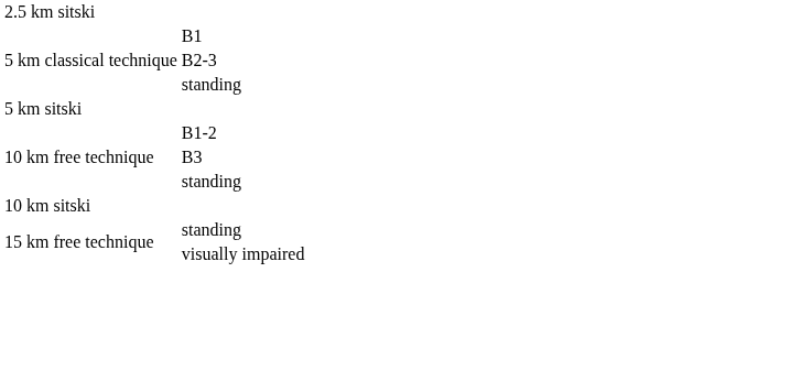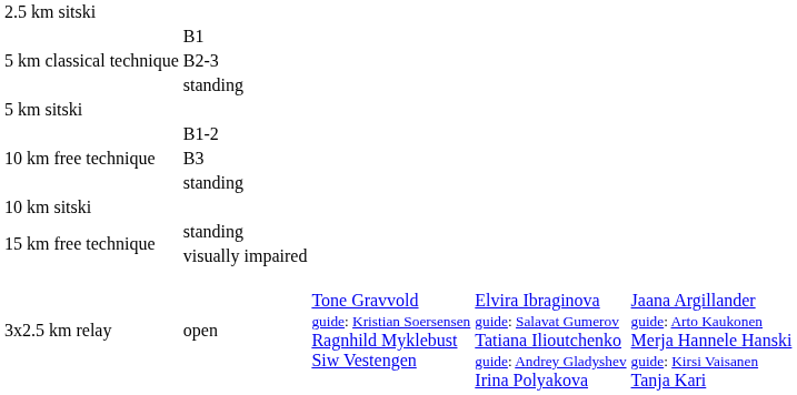 <table>
 <tr>
 <td>2.5 km sitski</td>
 <td><br></td>
 <td></td>
 <td></td>
 <td></td>
 </tr>
 <tr>
 <td rowspan="3">5 km classical technique</td>
 <td>B1<br></td>
 <td></td>
 <td></td>
 <td></td>
 </tr>
 <tr>
 <td>B2-3<br></td>
 <td></td>
 <td></td>
 <td></td>
 </tr>
 <tr>
 <td>standing<br></td>
 <td></td>
 <td></td>
 <td></td>
 </tr>
 <tr>
 <td>5 km sitski</td>
 <td><br></td>
 <td></td>
 <td></td>
 <td></td>
 </tr>
 <tr>
 <td rowspan="3">10 km free technique</td>
 <td>B1-2<br></td>
 <td></td>
 <td></td>
 <td></td>
 </tr>
 <tr>
 <td>B3<br></td>
 <td></td>
 <td></td>
 <td></td>
 </tr>
 <tr>
 <td>standing<br></td>
 <td></td>
 <td></td>
 <td></td>
 </tr>
 <tr>
 <td>10 km sitski</td>
 <td><br></td>
 <td></td>
 <td></td>
 <td></td>
 </tr>
 <tr>
 <td rowspan="2">15 km free technique</td>
 <td>standing<br></td>
 <td></td>
 <td></td>
 <td></td>
 </tr>
 <tr>
 <td>visually impaired<br></td>
 <td></td>
 <td></td>
 <td></td>
 </tr>
+<tr>
+<td>3x2.5 km relay</td>
+<td>open<br></td>
+<td valign=top> <br> <a href='#'>Tone Gravvold</a><br><small><a href='#'>guide</a>: <a href='#'>Kristian Soersensen</a></small> <br> <a href='#'>Ragnhild Myklebust</a> <br> <a href='#'>Siw Vestengen</a></td>
+<td valign=top> <br> <a href='#'>Elvira Ibraginova</a><br><small><a href='#'>guide</a>: <a href='#'>Salavat Gumerov</a></small> <br> <a href='#'>Tatiana Ilioutchenko</a><br><small><a href='#'>guide</a>: <a href='#'>Andrey Gladyshev</a></small> <br> <a href='#'>Irina Polyakova</a></td>
+<td valign=top> <br> <a href='#'>Jaana Argillander</a><br><small><a href='#'>guide</a>: <a href='#'>Arto Kaukonen</a></small> <br> <a href='#'>Merja Hannele Hanski</a><br><small><a href='#'>guide</a>: <a href='#'>Kirsi Vaisanen</a></small> <br> <a href='#'>Tanja Kari</a></td>
+</tr>
 </table>
